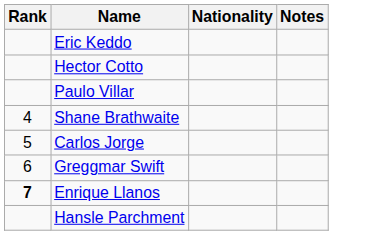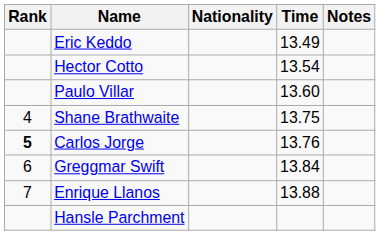 <table class="wikitable sortable" style="text-align:center">
 <tr>
 <th>Rank</th>
 <th>Name</th>
 <th>Nationality</th>
+<th>Time</th>
 <th>Notes</th>
 </tr>
 <tr>
 <td></td>
 <td align=left><a href='#'>Eric Keddo</a></td>
 <td align=left></td>
+<td>13.49</td>
 <td></td>
 </tr>
 <tr>
 <td></td>
 <td align=left><a href='#'>Hector Cotto</a></td>
 <td align=left></td>
+<td>13.54</td>
 <td></td>
 </tr>
 <tr>
 <td></td>
 <td align=left><a href='#'>Paulo Villar</a></td>
 <td align=left></td>
+<td>13.60</td>
 <td></td>
 </tr>
 <tr>
 <td>4</td>
 <td align=left><a href='#'>Shane Brathwaite</a></td>
 <td align=left></td>
+<td>13.75</td>
 <td></td>
 </tr>
 <tr>
-<td>5</td>
+<td><strong>5</strong></td>
 <td align=left><a href='#'>Carlos Jorge</a></td>
 <td align=left></td>
+<td>13.76</td>
 <td></td>
 </tr>
 <tr>
 <td>6</td>
 <td align=left><a href='#'>Greggmar Swift</a></td>
 <td align=left></td>
+<td>13.84</td>
 <td></td>
 </tr>
 <tr>
-<td><strong>7</strong></td>
+<td>7</td>
 <td align=left><a href='#'>Enrique Llanos</a></td>
 <td align=left></td>
+<td>13.88</td>
 <td></td>
 </tr>
 <tr>
 <td></td>
 <td align=left><a href='#'>Hansle Parchment</a></td>
 <td align=left></td>
 <td></td>
+<td></td>
 </tr>
 </table>
